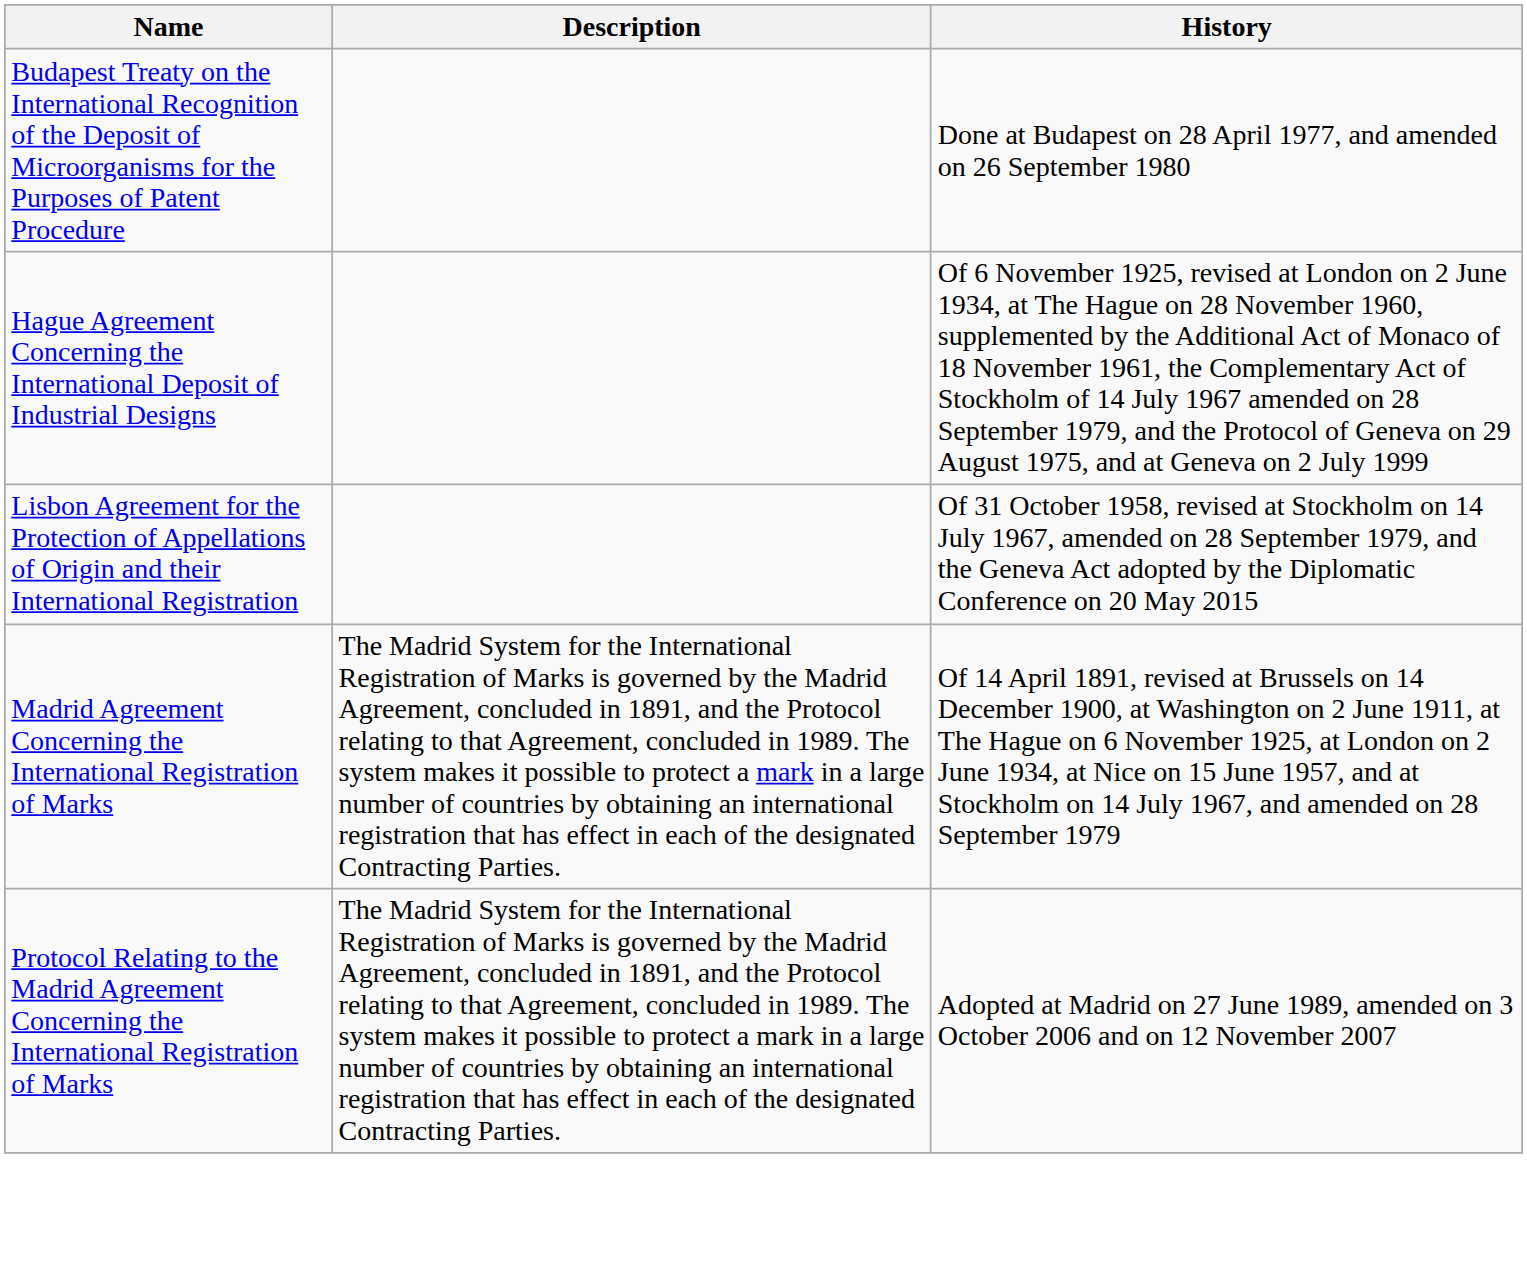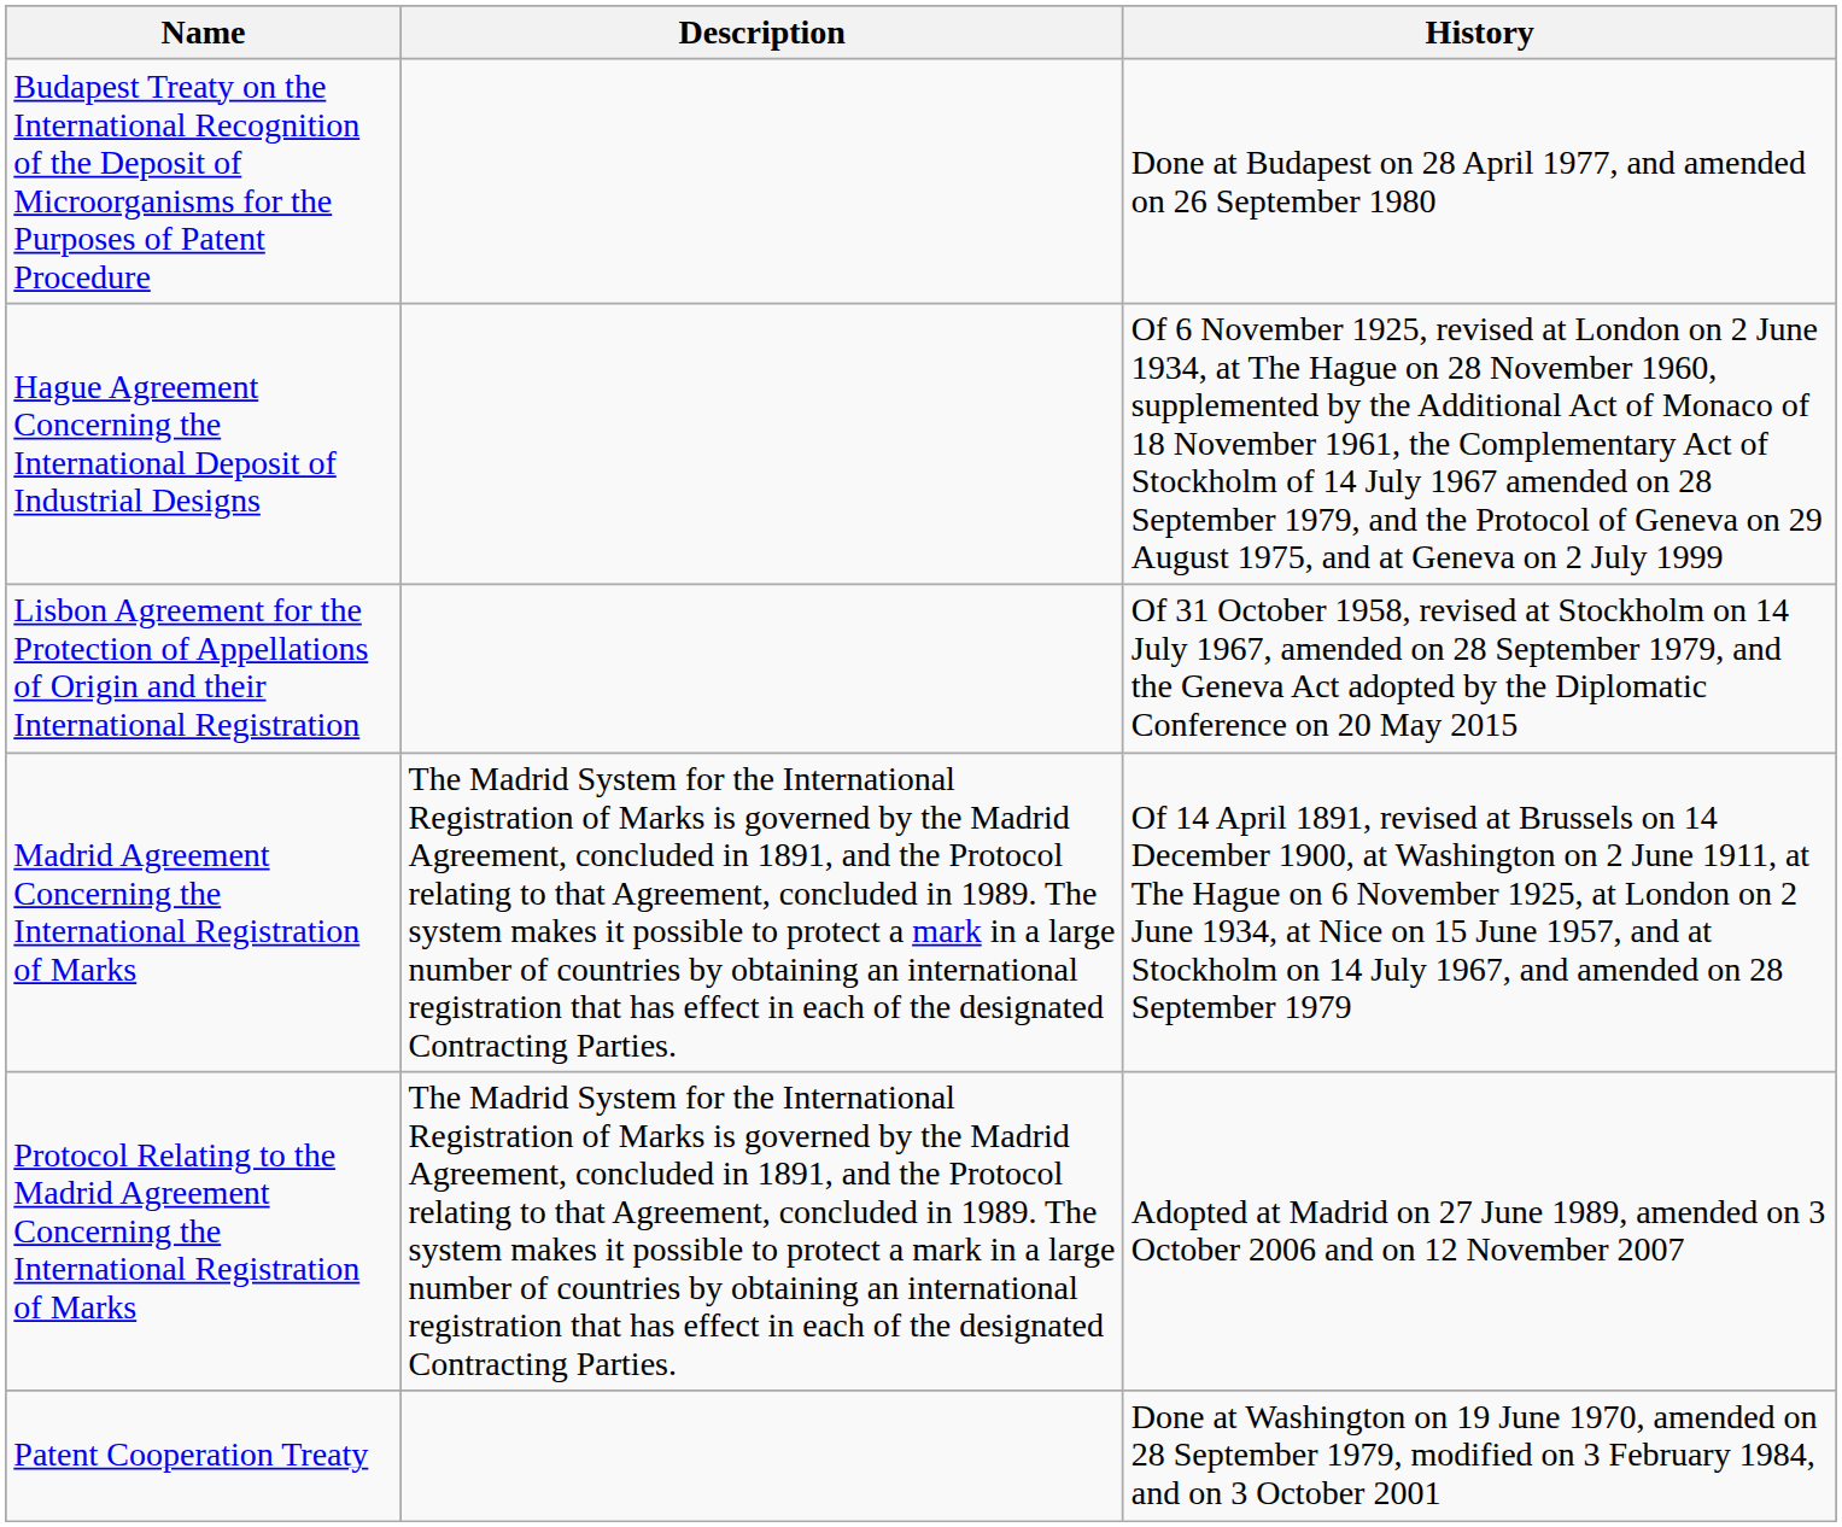 <table class="wikitable">
 <tr>
 <th>Name</th>
 <th>Description</th>
 <th>History</th>
 </tr>
 <tr>
 <td><a href='#'>Budapest Treaty on the International Recognition of the Deposit of Microorganisms for the Purposes of Patent Procedure</a></td>
 <td></td>
 <td>Done at Budapest on 28 April 1977, and amended on 26 September 1980</td>
 </tr>
 <tr>
 <td><a href='#'>Hague Agreement Concerning the International Deposit of Industrial Designs</a></td>
 <td></td>
 <td>Of 6 November 1925, revised at London on 2 June 1934, at The Hague on 28 November 1960, supplemented by the Additional Act of Monaco of 18 November 1961, the Complementary Act of Stockholm of 14 July 1967 amended on 28 September 1979, and the Protocol of Geneva on 29 August 1975, and at Geneva on 2 July 1999</td>
 </tr>
 <tr>
 <td><a href='#'>Lisbon Agreement for the Protection of Appellations of Origin and their International Registration</a></td>
 <td></td>
 <td>Of 31 October 1958, revised at Stockholm on 14 July 1967, amended on 28 September 1979, and the Geneva Act adopted by the Diplomatic Conference on 20 May 2015</td>
 </tr>
 <tr>
 <td><a href='#'>Madrid Agreement Concerning the International Registration of Marks</a></td>
 <td>The Madrid System for the International Registration of Marks is governed by the Madrid Agreement, concluded in 1891, and the Protocol relating to that Agreement, concluded in 1989. The system makes it possible to protect a <a href='#'>mark</a> in a large number of countries by obtaining an international registration that has effect in each of the designated Contracting Parties.</td>
 <td>Of 14 April 1891, revised at Brussels on 14 December 1900, at Washington on 2 June 1911, at The Hague on 6 November 1925, at London on 2 June 1934, at Nice on 15 June 1957, and at Stockholm on 14 July 1967, and amended on 28 September 1979</td>
 </tr>
 <tr>
 <td><a href='#'>Protocol Relating to the Madrid Agreement Concerning the International Registration of Marks</a></td>
 <td>The Madrid System for the International Registration of Marks is governed by the Madrid Agreement, concluded in 1891, and the Protocol relating to that Agreement, concluded in 1989. The system makes it possible to protect a mark in a large number of countries by obtaining an international registration that has effect in each of the designated Contracting Parties.</td>
 <td>Adopted at Madrid on 27 June 1989, amended on 3 October 2006 and on 12 November 2007</td>
 </tr>
+<tr>
+<td><a href='#'>Patent Cooperation Treaty</a></td>
+<td></td>
+<td>Done at Washington on 19 June 1970, amended on 28 September 1979, modified on 3 February 1984, and on 3 October 2001</td>
+</tr>
 </table>
